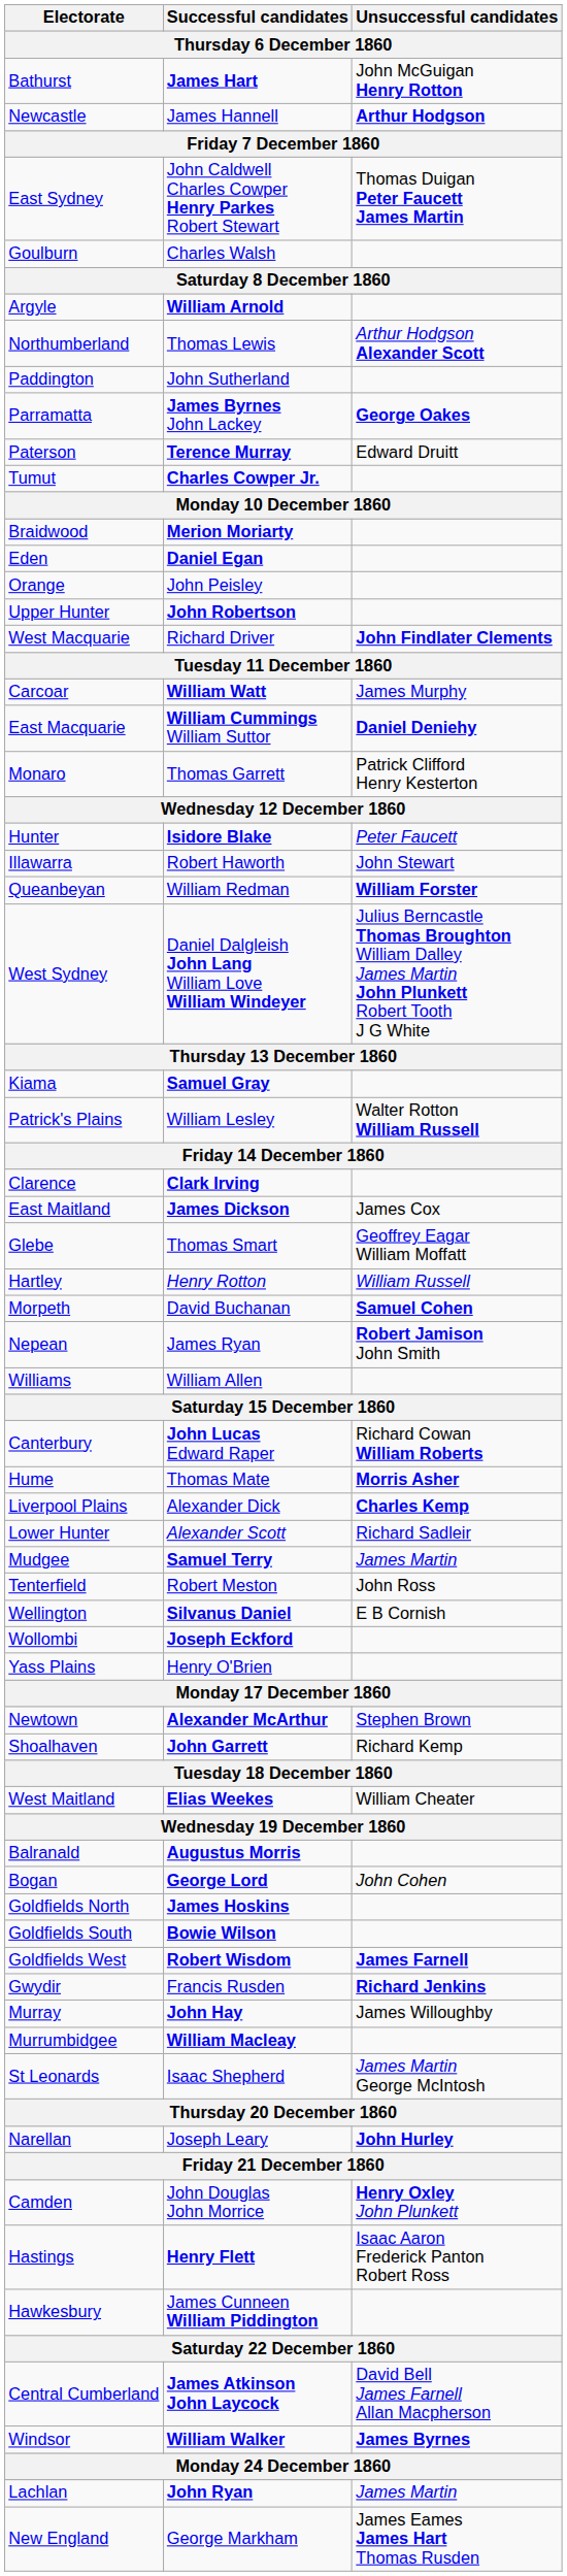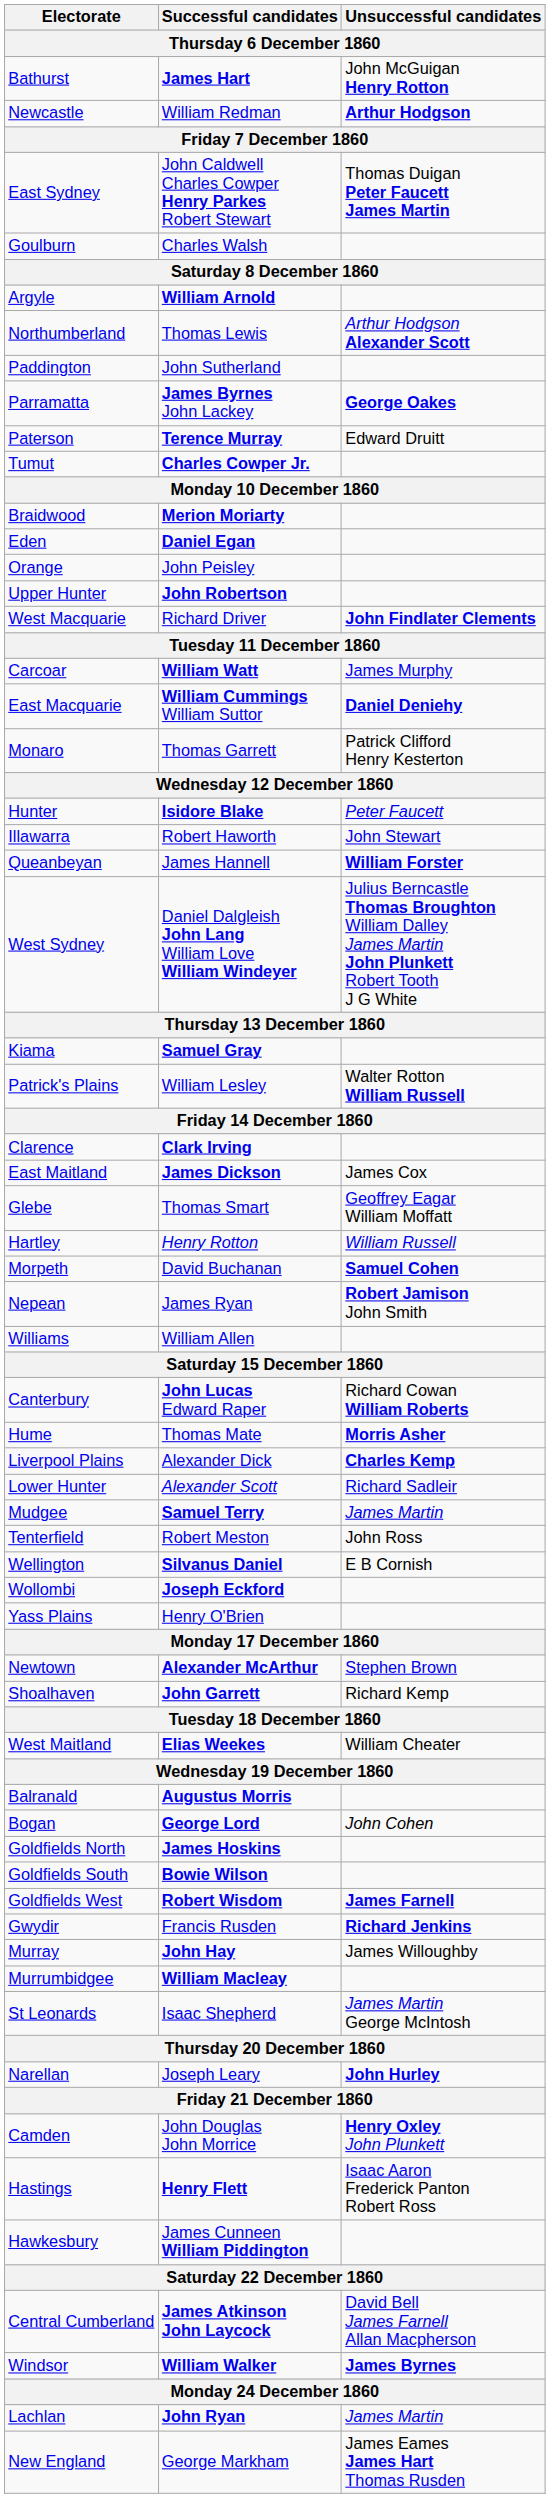 <table class="wikitable">
 <tr>
 <th>Electorate</th>
 <th>Successful candidates</th>
 <th>Unsuccessful candidates</th>
 </tr>
 <tr bgcolor="#cccccc">
 <th colspan=3>Thursday 6 December 1860</th>
 </tr>
 <tr>
 <td><a href='#'>Bathurst</a></td>
 <td><strong><a href='#'>James Hart</a></strong></td>
 <td>John McGuigan <br> <strong><a href='#'>Henry Rotton</a></strong></td>
 </tr>
 <tr>
 <td><a href='#'>Newcastle</a></td>
-<td><a href='#'>James Hannell</a></td>
+<td><a href='#'>William Redman</a></td>
 <td><strong><a href='#'>Arthur Hodgson</a></strong></td>
 </tr>
 <tr bgcolor="#cccccc">
 <th colspan=3>Friday 7 December 1860</th>
 </tr>
 <tr>
 <td><a href='#'>East Sydney</a></td>
 <td><a href='#'>John Caldwell</a> <br> <a href='#'>Charles Cowper</a> <br> <strong><a href='#'>Henry Parkes</a></strong> <br> <a href='#'>Robert Stewart</a></td>
 <td>Thomas Duigan <br> <strong><a href='#'>Peter Faucett</a></strong> <br> <strong><a href='#'>James Martin</a></strong></td>
 </tr>
 <tr>
 <td><a href='#'>Goulburn</a></td>
 <td><a href='#'>Charles Walsh</a></td>
 <td></td>
 </tr>
 <tr bgcolor="#cccccc">
 <th colspan=3>Saturday 8 December 1860</th>
 </tr>
 <tr>
 <td><a href='#'>Argyle</a></td>
 <td><strong><a href='#'>William Arnold</a></strong></td>
 <td></td>
 </tr>
 <tr>
 <td><a href='#'>Northumberland</a></td>
 <td><a href='#'>Thomas Lewis</a></td>
 <td><em><a href='#'>Arthur Hodgson</a></em> <br> <strong><a href='#'>Alexander Scott</a></strong></td>
 </tr>
 <tr>
 <td><a href='#'>Paddington</a></td>
 <td><a href='#'>John Sutherland</a></td>
 <td></td>
 </tr>
 <tr>
 <td><a href='#'>Parramatta</a></td>
 <td><strong><a href='#'>James Byrnes</a></strong> <br> <a href='#'>John Lackey</a></td>
 <td><strong><a href='#'>George Oakes</a></strong></td>
 </tr>
 <tr>
 <td><a href='#'>Paterson</a></td>
 <td><strong><a href='#'>Terence Murray</a></strong></td>
 <td>Edward Druitt</td>
 </tr>
 <tr>
 <td><a href='#'>Tumut</a></td>
 <td><strong><a href='#'>Charles Cowper Jr.</a></strong></td>
 <td></td>
 </tr>
 <tr bgcolor="#cccccc">
 <th colspan=3>Monday 10 December 1860</th>
 </tr>
 <tr>
 <td><a href='#'>Braidwood</a></td>
 <td><strong><a href='#'>Merion Moriarty</a></strong></td>
 <td></td>
 </tr>
 <tr>
 <td><a href='#'>Eden</a></td>
 <td><strong><a href='#'>Daniel Egan</a></strong></td>
 <td></td>
 </tr>
 <tr>
 <td><a href='#'>Orange</a></td>
 <td><a href='#'>John Peisley</a></td>
 <td></td>
 </tr>
 <tr>
 <td><a href='#'>Upper Hunter</a></td>
 <td><strong><a href='#'>John Robertson</a></strong></td>
 <td></td>
 </tr>
 <tr>
 <td><a href='#'>West Macquarie</a></td>
 <td><a href='#'>Richard Driver</a></td>
 <td><strong><a href='#'>John Findlater Clements</a></strong></td>
 </tr>
 <tr bgcolor="#cccccc">
 <th colspan=3>Tuesday 11 December 1860</th>
 </tr>
 <tr>
 <td><a href='#'>Carcoar</a></td>
 <td><strong><a href='#'>William Watt</a></strong></td>
 <td><a href='#'>James Murphy</a></td>
 </tr>
 <tr>
 <td><a href='#'>East Macquarie</a></td>
 <td><strong><a href='#'>William Cummings</a></strong> <br> <a href='#'>William Suttor</a></td>
 <td><strong><a href='#'>Daniel Deniehy</a></strong></td>
 </tr>
 <tr>
 <td><a href='#'>Monaro</a></td>
 <td><a href='#'>Thomas Garrett</a></td>
 <td>Patrick Clifford <br> Henry Kesterton</td>
 </tr>
 <tr bgcolor="#cccccc">
 <th colspan=3>Wednesday 12 December 1860</th>
 </tr>
 <tr>
 <td><a href='#'>Hunter</a></td>
 <td><strong><a href='#'>Isidore Blake</a></strong></td>
 <td><em><a href='#'>Peter Faucett</a></em></td>
 </tr>
 <tr>
 <td><a href='#'>Illawarra</a></td>
 <td><a href='#'>Robert Haworth</a></td>
 <td><a href='#'>John Stewart</a></td>
 </tr>
 <tr>
 <td><a href='#'>Queanbeyan</a></td>
-<td><a href='#'>William Redman</a></td>
+<td><a href='#'>James Hannell</a></td>
 <td><strong><a href='#'>William Forster</a></strong></td>
 </tr>
 <tr>
 <td><a href='#'>West Sydney</a></td>
 <td><a href='#'>Daniel Dalgleish</a> <br> <strong><a href='#'>John Lang</a></strong> <br> <a href='#'>William Love</a> <br> <strong><a href='#'>William Windeyer</a></strong></td>
 <td><a href='#'>Julius Berncastle</a> <br> <strong><a href='#'>Thomas Broughton</a></strong> <br> <a href='#'>William Dalley</a> <br> <em><a href='#'>James Martin</a></em> <br> <strong><a href='#'>John Plunkett</a></strong> <br> <a href='#'>Robert Tooth</a> <br> J G White</td>
 </tr>
 <tr bgcolor="#cccccc">
 <th colspan=3>Thursday 13 December 1860</th>
 </tr>
 <tr>
 <td><a href='#'>Kiama</a></td>
 <td><strong><a href='#'>Samuel Gray</a></strong></td>
 <td></td>
 </tr>
 <tr>
 <td><a href='#'>Patrick's Plains</a></td>
 <td><a href='#'>William Lesley</a></td>
 <td>Walter Rotton <br> <strong><a href='#'>William Russell</a></strong></td>
 </tr>
 <tr bgcolor="#cccccc">
 <th colspan=3>Friday 14 December 1860</th>
 </tr>
 <tr>
 <td><a href='#'>Clarence</a></td>
 <td><strong><a href='#'>Clark Irving</a></strong></td>
 <td></td>
 </tr>
 <tr>
 <td><a href='#'>East Maitland</a></td>
 <td><strong><a href='#'>James Dickson</a></strong></td>
 <td>James Cox</td>
 </tr>
 <tr>
 <td><a href='#'>Glebe</a></td>
 <td><a href='#'>Thomas Smart</a></td>
 <td><a href='#'>Geoffrey Eagar</a> <br> William Moffatt</td>
 </tr>
 <tr>
 <td><a href='#'>Hartley</a></td>
 <td><em><a href='#'>Henry Rotton</a></em></td>
 <td><em><a href='#'>William Russell</a></em></td>
 </tr>
 <tr>
 <td><a href='#'>Morpeth</a></td>
 <td><a href='#'>David Buchanan</a></td>
 <td><strong><a href='#'>Samuel Cohen</a></strong></td>
 </tr>
 <tr>
 <td><a href='#'>Nepean</a></td>
 <td><a href='#'>James Ryan</a></td>
 <td><strong><a href='#'>Robert Jamison</a></strong> <br> John Smith</td>
 </tr>
 <tr>
 <td><a href='#'>Williams</a></td>
 <td><a href='#'>William Allen</a></td>
 <td></td>
 </tr>
 <tr bgcolor="#cccccc">
 <th colspan=3>Saturday 15 December 1860</th>
 </tr>
 <tr>
 <td><a href='#'>Canterbury</a></td>
 <td><strong><a href='#'>John Lucas</a></strong> <br> <a href='#'>Edward Raper</a></td>
 <td>Richard Cowan <br> <strong><a href='#'>William Roberts</a></strong></td>
 </tr>
 <tr>
 <td><a href='#'>Hume</a></td>
 <td><a href='#'>Thomas Mate</a></td>
 <td><strong><a href='#'>Morris Asher</a></strong></td>
 </tr>
 <tr>
 <td><a href='#'>Liverpool Plains</a></td>
 <td><a href='#'>Alexander Dick</a></td>
 <td><strong><a href='#'>Charles Kemp</a></strong></td>
 </tr>
 <tr>
 <td><a href='#'>Lower Hunter</a></td>
 <td><em><a href='#'>Alexander Scott</a></em></td>
 <td><a href='#'>Richard Sadleir</a></td>
 </tr>
 <tr>
 <td><a href='#'>Mudgee</a></td>
 <td><strong><a href='#'>Samuel Terry</a></strong></td>
 <td><em><a href='#'>James Martin</a></em></td>
 </tr>
 <tr>
 <td><a href='#'>Tenterfield</a></td>
 <td><a href='#'>Robert Meston</a></td>
 <td>John Ross</td>
 </tr>
 <tr>
 <td><a href='#'>Wellington</a></td>
 <td><strong><a href='#'>Silvanus Daniel</a></strong></td>
 <td>E B Cornish</td>
 </tr>
 <tr>
 <td><a href='#'>Wollombi</a></td>
 <td><strong><a href='#'>Joseph Eckford</a></strong></td>
 <td></td>
 </tr>
 <tr>
 <td><a href='#'>Yass Plains</a></td>
 <td><a href='#'>Henry O'Brien</a></td>
 <td></td>
 </tr>
 <tr bgcolor="#cccccc">
 <th colspan=3>Monday 17 December 1860</th>
 </tr>
 <tr>
 <td><a href='#'>Newtown</a></td>
 <td><strong><a href='#'>Alexander McArthur</a></strong></td>
 <td><a href='#'>Stephen Brown</a></td>
 </tr>
 <tr>
 <td><a href='#'>Shoalhaven</a></td>
 <td><strong><a href='#'>John Garrett</a></strong></td>
 <td>Richard Kemp</td>
 </tr>
 <tr bgcolor="#cccccc">
 <th colspan=3>Tuesday 18 December 1860</th>
 </tr>
 <tr>
 <td><a href='#'>West Maitland</a></td>
 <td><strong><a href='#'>Elias Weekes</a></strong></td>
 <td>William Cheater</td>
 </tr>
 <tr bgcolor="#cccccc">
 <th colspan=3>Wednesday 19 December 1860</th>
 </tr>
 <tr>
 <td><a href='#'>Balranald</a></td>
 <td><strong><a href='#'>Augustus Morris</a></strong></td>
 <td></td>
 </tr>
 <tr>
 <td><a href='#'>Bogan</a></td>
 <td><strong><a href='#'>George Lord</a></strong></td>
 <td><em>John Cohen</em></td>
 </tr>
 <tr>
 <td><a href='#'>Goldfields North</a></td>
 <td><strong><a href='#'>James Hoskins</a></strong></td>
 <td></td>
 </tr>
 <tr>
 <td><a href='#'>Goldfields South</a></td>
 <td><strong><a href='#'>Bowie Wilson</a></strong></td>
 <td></td>
 </tr>
 <tr>
 <td><a href='#'>Goldfields West</a></td>
 <td><strong><a href='#'>Robert Wisdom</a></strong></td>
 <td><strong><a href='#'>James Farnell</a></strong></td>
 </tr>
 <tr>
 <td><a href='#'>Gwydir</a></td>
 <td><a href='#'>Francis Rusden</a></td>
 <td><strong><a href='#'>Richard Jenkins</a></strong></td>
 </tr>
 <tr>
 <td><a href='#'>Murray</a></td>
 <td><strong><a href='#'>John Hay</a></strong></td>
 <td>James Willoughby</td>
 </tr>
 <tr>
 <td><a href='#'>Murrumbidgee</a></td>
 <td><strong><a href='#'>William Macleay</a></strong></td>
 <td></td>
 </tr>
 <tr>
 <td><a href='#'>St Leonards</a></td>
 <td><a href='#'>Isaac Shepherd</a></td>
 <td><em><a href='#'>James Martin</a></em> <br> George McIntosh</td>
 </tr>
 <tr bgcolor="#cccccc">
 <th colspan=3>Thursday 20 December 1860</th>
 </tr>
 <tr>
 <td><a href='#'>Narellan</a></td>
 <td><a href='#'>Joseph Leary</a></td>
 <td><strong><a href='#'>John Hurley</a></strong></td>
 </tr>
 <tr bgcolor="#cccccc">
 <th colspan=3>Friday 21 December 1860</th>
 </tr>
 <tr>
 <td><a href='#'>Camden</a></td>
 <td><a href='#'>John Douglas</a> <br> <a href='#'>John Morrice</a></td>
 <td><strong><a href='#'>Henry Oxley</a></strong> <br> <em><a href='#'>John Plunkett</a></em></td>
 </tr>
 <tr>
 <td><a href='#'>Hastings</a></td>
 <td><strong><a href='#'>Henry Flett</a></strong></td>
 <td><a href='#'>Isaac Aaron</a> <br> Frederick Panton <br> Robert Ross</td>
 </tr>
 <tr>
 <td><a href='#'>Hawkesbury</a></td>
 <td><a href='#'>James Cunneen</a> <br> <strong><a href='#'>William Piddington</a></strong></td>
 <td></td>
 </tr>
 <tr bgcolor="#cccccc">
 <th colspan=3>Saturday 22 December 1860</th>
 </tr>
 <tr>
 <td><a href='#'>Central Cumberland</a></td>
 <td><strong><a href='#'>James Atkinson</a></strong> <br> <strong><a href='#'>John Laycock</a></strong></td>
 <td><a href='#'>David Bell</a> <br> <em><a href='#'>James Farnell</a></em> <br> <a href='#'>Allan Macpherson</a></td>
 </tr>
 <tr>
 <td><a href='#'>Windsor</a></td>
 <td><strong><a href='#'>William Walker</a></strong></td>
 <td><strong><a href='#'>James Byrnes</a></strong></td>
 </tr>
 <tr bgcolor="#cccccc">
 <th colspan=3>Monday 24 December 1860</th>
 </tr>
 <tr>
 <td><a href='#'>Lachlan</a></td>
 <td><strong><a href='#'>John Ryan</a></strong></td>
 <td><em><a href='#'>James Martin</a></em></td>
 </tr>
 <tr>
 <td><a href='#'>New England</a></td>
 <td><a href='#'>George Markham</a></td>
 <td>James Eames <br> <strong><a href='#'>James Hart</a></strong> <br> <a href='#'>Thomas Rusden</a></td>
 </tr>
 </table>
